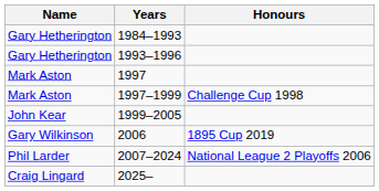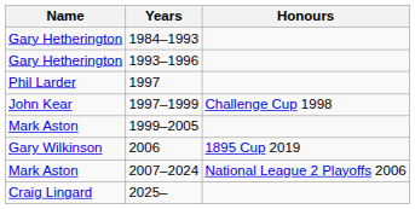 <table class="wikitable sortable">
 <tr rank>
 <th>Name</th>
 <th>Years</th>
 <th>Honours</th>
 </tr>
 <tr>
 <td><a href='#'>Gary Hetherington</a></td>
 <td>1984–1993</td>
 <td></td>
 </tr>
 <tr>
 <td><a href='#'>Gary Hetherington</a></td>
 <td>1993–1996</td>
 <td></td>
 </tr>
 <tr>
-<td><a href='#'>Mark Aston</a></td>
+<td><a href='#'>Phil Larder</a></td>
 <td>1997</td>
 <td></td>
 </tr>
 <tr>
-<td><a href='#'>Mark Aston</a></td>
+<td><a href='#'>John Kear</a></td>
 <td>1997–1999</td>
 <td><a href='#'>Challenge Cup</a> 1998</td>
 </tr>
 <tr>
-<td><a href='#'>John Kear</a></td>
+<td><a href='#'>Mark Aston</a></td>
 <td>1999–2005</td>
 <td></td>
 </tr>
 <tr>
 <td><a href='#'>Gary Wilkinson</a></td>
 <td>2006</td>
 <td><a href='#'>1895 Cup</a> 2019</td>
 </tr>
 <tr>
-<td><a href='#'>Phil Larder</a></td>
+<td><a href='#'>Mark Aston</a></td>
 <td>2007–2024</td>
 <td><a href='#'>National League 2 Playoffs</a> 2006</td>
 </tr>
 <tr>
 <td><a href='#'>Craig Lingard</a></td>
 <td>2025–</td>
 <td></td>
 </tr>
 </table>
